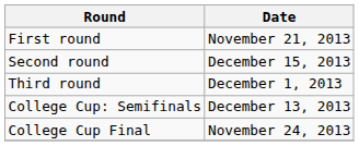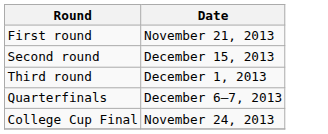 <table class="wikitable">
 <tr>
 <th>Round</th>
 <th>Date</th>
 </tr>
 <tr>
 <td>First round</td>
 <td>November 21, 2013</td>
 </tr>
 <tr>
 <td>Second round</td>
 <td>December 15, 2013</td>
 </tr>
 <tr>
 <td>Third round</td>
 <td>December 1, 2013</td>
 </tr>
 <tr>
-<td>College Cup: Semifinals</td>
-<td>December 13, 2013</td>
+<td>Quarterfinals</td>
+<td>December 6–7, 2013</td>
 </tr>
 <tr>
 <td>College Cup Final</td>
 <td>November 24, 2013</td>
 </tr>
 <tr>
 </tr>
 </table>
